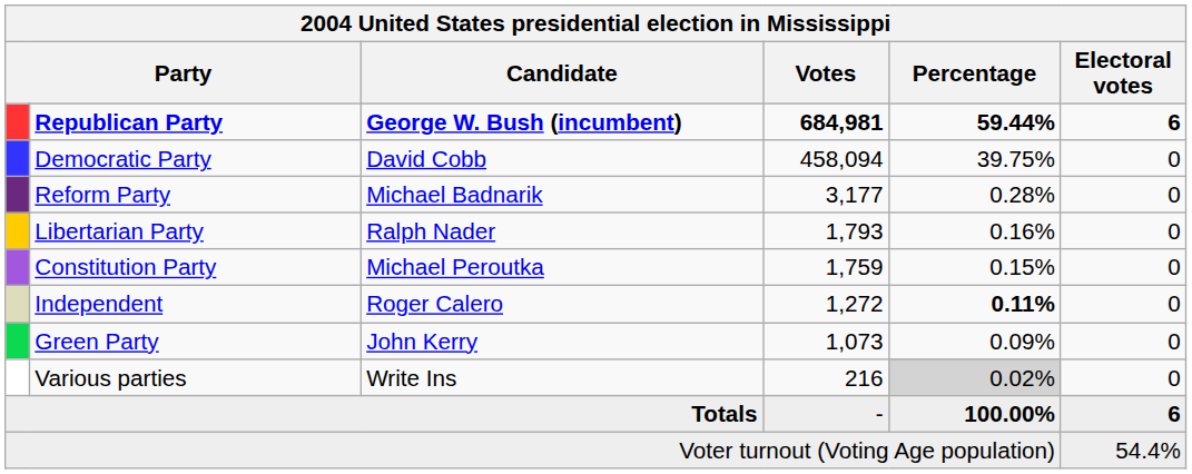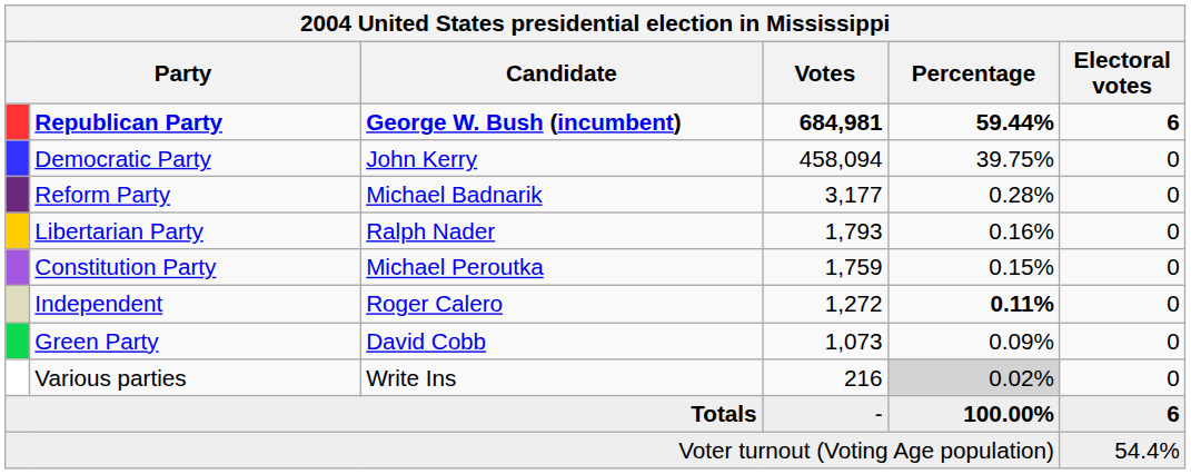 <table class="wikitable" style="font-size: 95%;">
 <tr>
 <th colspan="6">2004 United States presidential election in Mississippi</th>
 </tr>
 <tr>
 <th colspan="2" style="width: 15em">Party</th>
 <th style="width: 17em">Candidate</th>
 <th style="width: 5em">Votes</th>
 <th style="width: 7em">Percentage</th>
 <th style="width: 5em">Electoral votes</th>
 </tr>
 <tr>
 <th style="background-color:#FF3333; width: 3px"></th>
 <td style="width: 130px"><strong><a href='#'>Republican Party</a></strong></td>
 <td><strong><a href='#'>George W. Bush</a> (<a href='#'>incumbent</a>)</strong></td>
 <td align="right"><strong>684,981</strong></td>
 <td align="right"><strong>59.44%</strong></td>
 <td align="right"><strong>6</strong></td>
 </tr>
 <tr>
 <th style="background-color:#3333FF; width: 3px"></th>
 <td style="width: 130px"><a href='#'>Democratic Party</a></td>
-<td><a href='#'>David Cobb</a></td>
+<td><a href='#'>John Kerry</a></td>
 <td align="right">458,094</td>
 <td align="right">39.75%</td>
 <td align="right">0</td>
 </tr>
 <tr>
 <th style="background:#6a287e; width:3px;"></th>
 <td style="width: 130px"><a href='#'>Reform Party</a></td>
 <td><a href='#'>Michael Badnarik</a></td>
 <td align="right">3,177</td>
 <td align="right">0.28%</td>
 <td align="right">0</td>
 </tr>
 <tr>
 <th style="background-color:#FC0; width: 3px"></th>
 <td style="width: 130px"><a href='#'>Libertarian Party</a></td>
 <td><a href='#'>Ralph Nader</a></td>
 <td align="right">1,793</td>
 <td align="right">0.16%</td>
 <td align="right">0</td>
 </tr>
 <tr>
 <th style="background-color:#A356DE; width: 3px"></th>
 <td style="width: 130px"><a href='#'>Constitution Party</a></td>
 <td><a href='#'>Michael Peroutka</a></td>
 <td align="right">1,759</td>
 <td align="right">0.15%</td>
 <td align="right">0</td>
 </tr>
 <tr>
 <th style="background-color:#DDDDBB; width: 3px"></th>
 <td style="width: 130px"><a href='#'>Independent</a></td>
 <td><a href='#'>Roger Calero</a></td>
 <td align="right">1,272</td>
 <td align="right"><strong>0.11%</strong></td>
 <td align="right">0</td>
 </tr>
 <tr>
 <th style="background:#0bda51; width:3px;"></th>
 <td style="width: 130px"><a href='#'>Green Party</a></td>
-<td><a href='#'>John Kerry</a></td>
+<td><a href='#'>David Cobb</a></td>
 <td align="right">1,073</td>
 <td align="right">0.09%</td>
 <td align="right">0</td>
 </tr>
 <tr>
 <th style="background-color:#FFFFFF; width: 3px"></th>
 <td style="width: 130px">Various parties</td>
 <td>Write Ins</td>
 <td align="right">216</td>
 <td align="right" style="background: lightgrey;">0.02%</td>
 <td align="right">0</td>
 </tr>
 <tr bgcolor="#EEEEEE">
 <td colspan="3" align="right"><strong>Totals</strong></td>
 <td align="right">-</td>
 <td align="right"><strong>100.00%</strong></td>
 <td align="right"><strong>6</strong></td>
 </tr>
 <tr bgcolor="#EEEEEE">
 <td colspan="5" align="right">Voter turnout (Voting Age population)</td>
 <td colspan="1" align="right">54.4%</td>
 </tr>
 </table>
